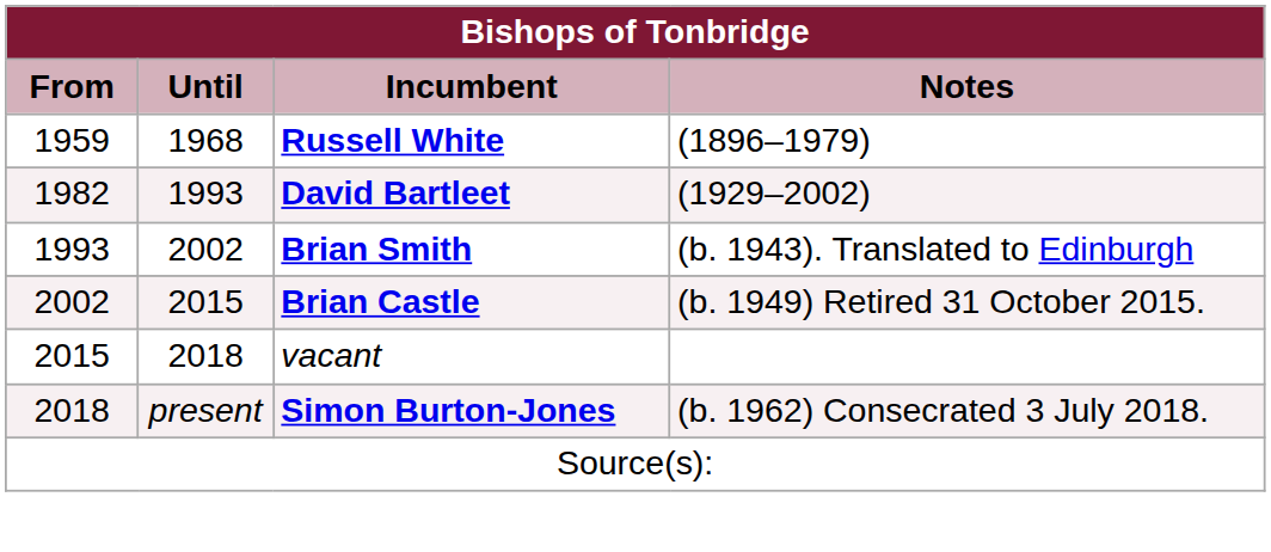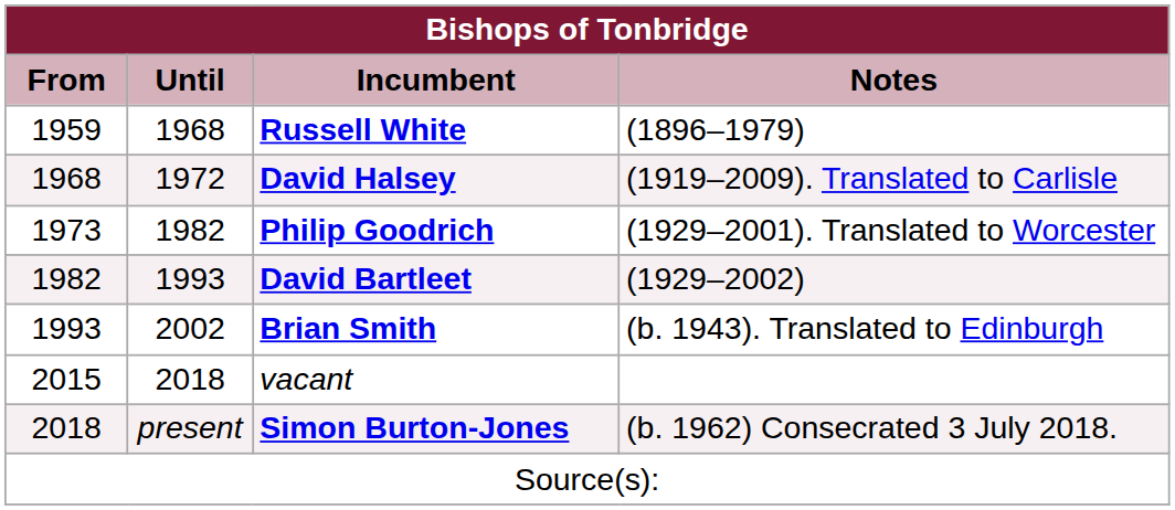 <table class="wikitable" style="width:95%;" border="1" cellpadding="2">
 <tr>
 <th colspan="4" style="background-color: #7F1734; color: white;">Bishops of Tonbridge</th>
 </tr>
 <tr valign=top>
 <th style="background-color:#D4B1BB" width="10%">From</th>
 <th style="background-color:#D4B1BB" width="10%">Until</th>
 <th style="background-color:#D4B1BB" width="30%">Incumbent</th>
 <th style="background-color:#D4B1BB" width="45%">Notes</th>
 </tr>
 <tr valign=top bgcolor="white">
 <td align="center">1959</td>
 <td align="center">1968</td>
 <td><strong><a href='#'>Russell White</a></strong></td>
 <td>(1896–1979)</td>
 </tr>
 <tr valign=top bgcolor="#F7F0F2">
+<td align="center">1968</td>
+<td align="center">1972</td>
+<td><strong><a href='#'>David Halsey</a></strong></td>
+<td>(1919–2009). <a href='#'>Translated</a> to <a href='#'>Carlisle</a></td>
+</tr>
+<tr valign=top bgcolor="white">
+<td align="center">1973</td>
+<td align="center">1982</td>
+<td><strong><a href='#'>Philip Goodrich</a></strong></td>
+<td>(1929–2001). Translated to <a href='#'>Worcester</a></td>
+</tr>
+<tr valign=top bgcolor="#F7F0F2">
 <td align="center">1982</td>
 <td align="center">1993</td>
 <td><strong><a href='#'>David Bartleet</a></strong></td>
 <td>(1929–2002)</td>
 </tr>
 <tr valign=top bgcolor="white">
 <td align="center">1993</td>
 <td align="center">2002</td>
 <td><strong><a href='#'>Brian Smith</a></strong></td>
 <td>(b. 1943). Translated to <a href='#'>Edinburgh</a></td>
-</tr>
-<tr valign=top bgcolor="#F7F0F2">
-<td align="center">2002</td>
-<td align="center">2015</td>
-<td><strong><a href='#'>Brian Castle</a></strong></td>
-<td>(b. 1949) Retired 31 October 2015.</td>
 </tr>
 <tr valign=top bgcolor="white">
 <td align="center">2015</td>
 <td align="center">2018</td>
 <td><em>vacant</em></td>
 <td></td>
 </tr>
 <tr valign=top bgcolor="#F7F0F2">
 <td align="center">2018</td>
 <td align="center"><em>present</em></td>
 <td><strong><a href='#'>Simon Burton-Jones</a></strong></td>
 <td>(b. 1962) Consecrated 3 July 2018.</td>
 </tr>
 <tr valign=top bgcolor="white">
 <td align="center" colspan="4">Source(s):</td>
 </tr>
 </table>
